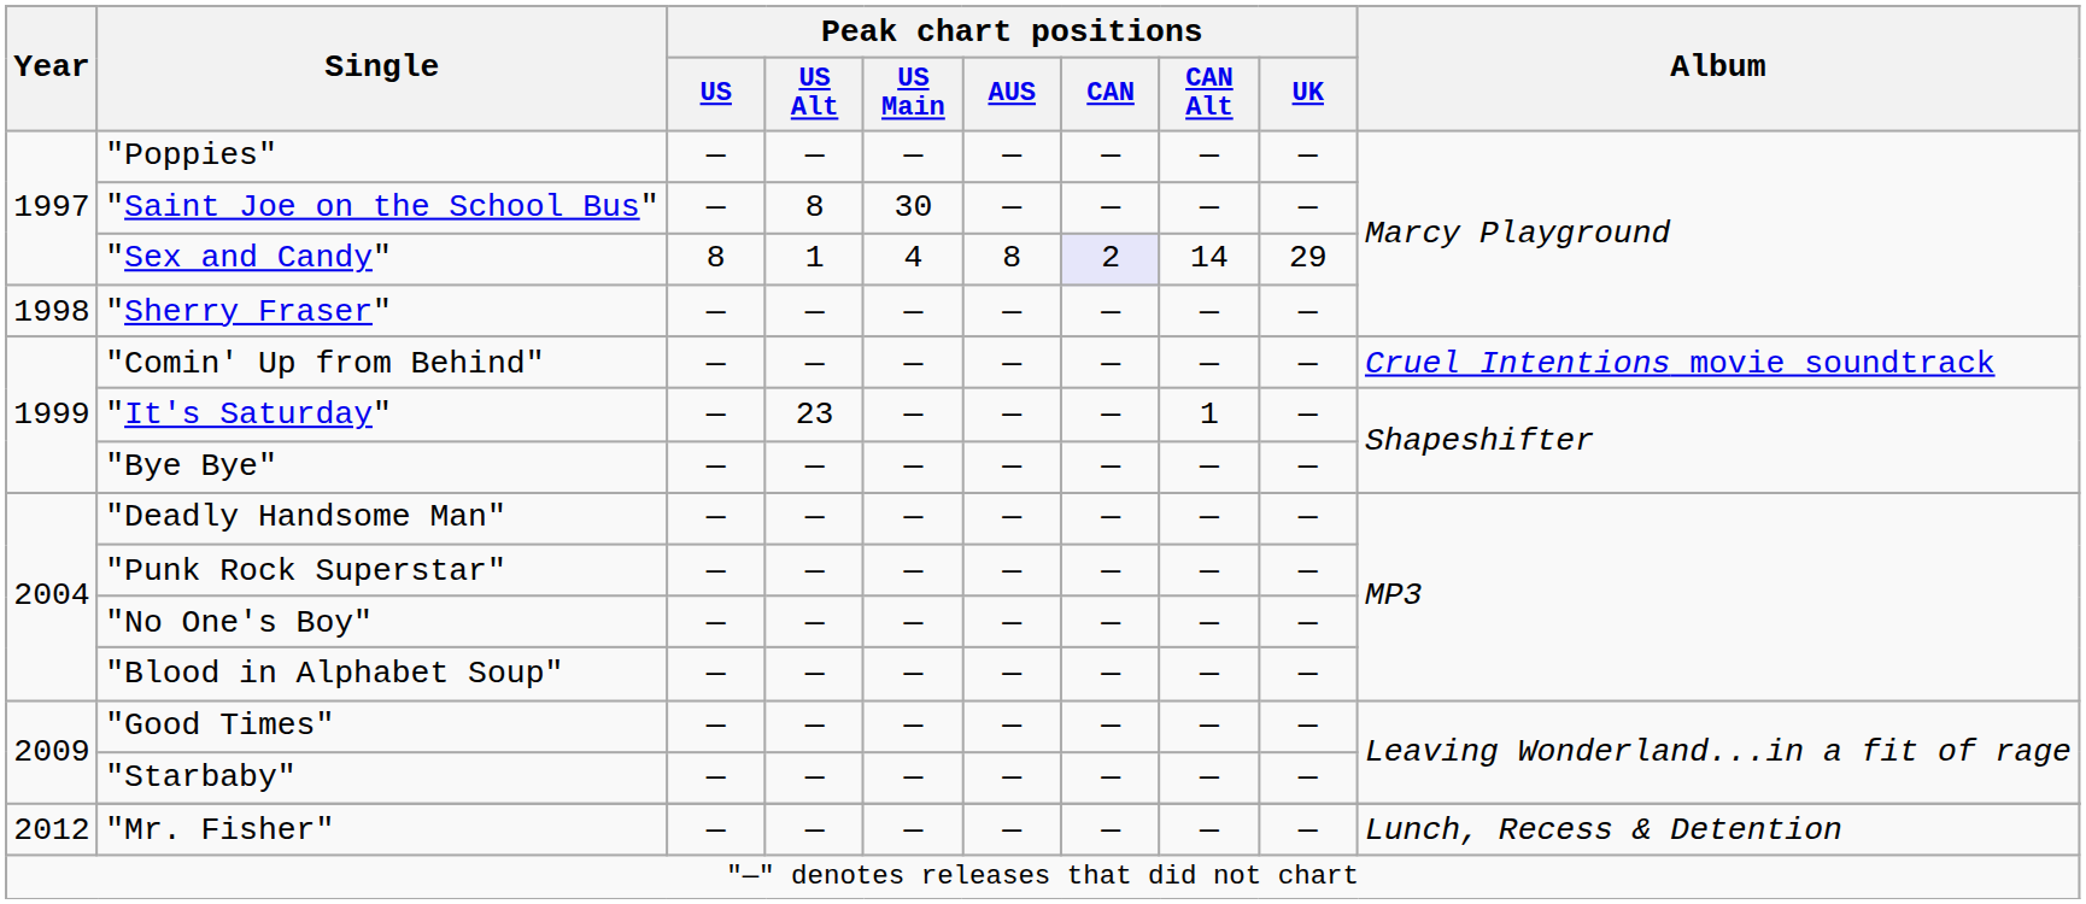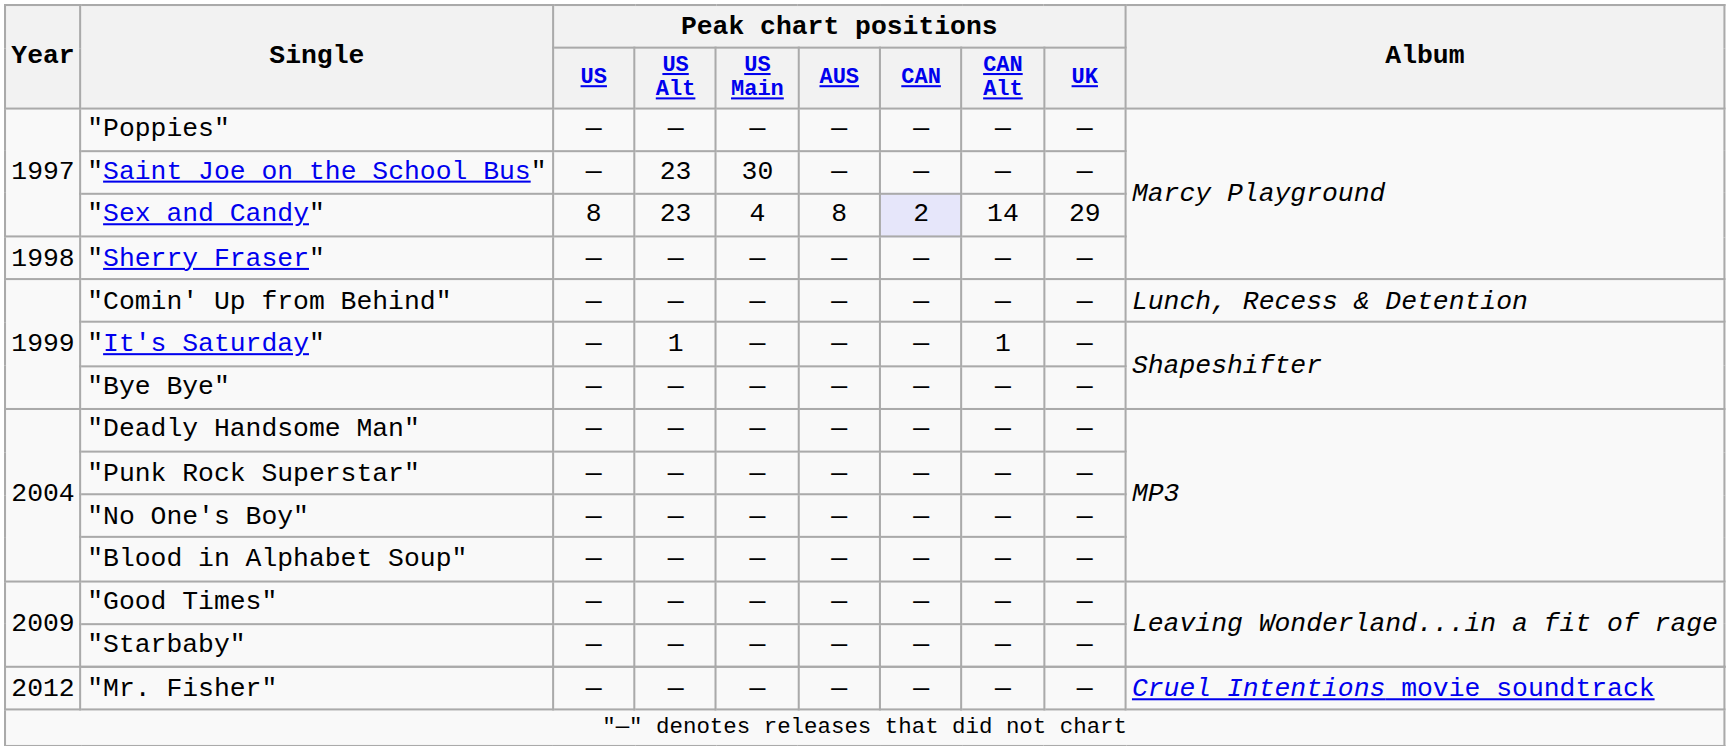 <table class="wikitable" style="text-align:center;">
 <tr>
 <th rowspan="2">Year</th>
 <th rowspan="2">Single</th>
 <th colspan="7">Peak chart positions</th>
 <th rowspan="2">Album</th>
 </tr>
 <tr style="font-size:smaller;">
 <th style="width:35px;"><a href='#'>US</a><br></th>
 <th style="width:35px;"><a href='#'>US<br>Alt</a><br></th>
 <th style="width:35px;"><a href='#'>US<br>Main</a><br></th>
 <th style="width:35px;"><a href='#'>AUS</a><br></th>
 <th style="width:35px;"><a href='#'>CAN</a><br></th>
 <th style="width:35px;"><a href='#'>CAN<br>Alt</a><br></th>
 <th style="width:35px;"><a href='#'>UK</a><br></th>
 </tr>
 <tr>
 <td rowspan="3">1997</td>
 <td style="text-align:left;">"Poppies"</td>
 <td>—</td>
 <td>—</td>
 <td>—</td>
 <td>—</td>
 <td>—</td>
 <td>—</td>
 <td>—</td>
 <td style="text-align:left;" rowspan="4"><em>Marcy Playground</em></td>
 </tr>
 <tr>
 <td style="text-align:left;">"<a href='#'>Saint Joe on the School Bus</a>"</td>
 <td>—</td>
-<td>8</td>
+<td>23</td>
 <td>30</td>
 <td>—</td>
 <td>—</td>
 <td>—</td>
 <td>—</td>
 </tr>
 <tr>
 <td style="text-align:left;">"<a href='#'>Sex and Candy</a>"</td>
 <td>8</td>
-<td>1</td>
+<td>23</td>
 <td>4</td>
 <td>8</td>
 <td style="background: lavender;">2</td>
 <td>14</td>
 <td>29</td>
 </tr>
 <tr>
 <td>1998</td>
 <td style="text-align:left;">"<a href='#'>Sherry Fraser</a>"</td>
 <td>—</td>
 <td>—</td>
 <td>—</td>
 <td>—</td>
 <td>—</td>
 <td>—</td>
 <td>—</td>
 </tr>
 <tr>
 <td rowspan="3">1999</td>
 <td style="text-align:left;">"Comin' Up from Behind"</td>
 <td>—</td>
 <td>—</td>
 <td>—</td>
 <td>—</td>
 <td>—</td>
 <td>—</td>
 <td>—</td>
-<td style="text-align:left;"><a href='#'><em>Cruel Intentions</em> movie soundtrack</a></td>
+<td style="text-align:left;"><em>Lunch, Recess & Detention</em></td>
 </tr>
 <tr>
 <td style="text-align:left;">"<a href='#'>It's Saturday</a>"</td>
 <td>—</td>
-<td>23</td>
+<td>1</td>
 <td>—</td>
 <td>—</td>
 <td>—</td>
 <td>1</td>
 <td>—</td>
 <td style="text-align:left;" rowspan="2"><em>Shapeshifter</em></td>
 </tr>
 <tr>
 <td style="text-align:left;">"Bye Bye"</td>
 <td>—</td>
 <td>—</td>
 <td>—</td>
 <td>—</td>
 <td>—</td>
 <td>—</td>
 <td>—</td>
 </tr>
 <tr>
 <td rowspan="4">2004</td>
 <td style="text-align:left;">"Deadly Handsome Man"</td>
 <td>—</td>
 <td>—</td>
 <td>—</td>
 <td>—</td>
 <td>—</td>
 <td>—</td>
 <td>—</td>
 <td style="text-align:left;" rowspan="4"><em>MP3</em></td>
 </tr>
 <tr>
 <td style="text-align:left;">"Punk Rock Superstar"</td>
 <td>—</td>
 <td>—</td>
 <td>—</td>
 <td>—</td>
 <td>—</td>
 <td>—</td>
 <td>—</td>
 </tr>
 <tr>
 <td style="text-align:left;">"No One's Boy"</td>
 <td>—</td>
 <td>—</td>
 <td>—</td>
 <td>—</td>
 <td>—</td>
 <td>—</td>
 <td>—</td>
 </tr>
 <tr>
 <td style="text-align:left;">"Blood in Alphabet Soup"</td>
 <td>—</td>
 <td>—</td>
 <td>—</td>
 <td>—</td>
 <td>—</td>
 <td>—</td>
 <td>—</td>
 </tr>
 <tr>
 <td rowspan="2">2009</td>
 <td style="text-align:left;">"Good Times"</td>
 <td>—</td>
 <td>—</td>
 <td>—</td>
 <td>—</td>
 <td>—</td>
 <td>—</td>
 <td>—</td>
 <td style="text-align:left;" rowspan="2"><em>Leaving Wonderland...in a fit of rage</em></td>
 </tr>
 <tr>
 <td style="text-align:left;">"Starbaby"</td>
 <td>—</td>
 <td>—</td>
 <td>—</td>
 <td>—</td>
 <td>—</td>
 <td>—</td>
 <td>—</td>
 </tr>
 <tr>
 <td rowspan="2">2012</td>
 </tr>
 <tr>
 <td style="text-align:left;">"Mr. Fisher"</td>
 <td>—</td>
 <td>—</td>
 <td>—</td>
 <td>—</td>
 <td>—</td>
 <td>—</td>
 <td>—</td>
-<td style="text-align:left;"><em>Lunch, Recess & Detention</em></td>
+<td style="text-align:left;"><a href='#'><em>Cruel Intentions</em> movie soundtrack</a></td>
 </tr>
 <tr>
 <td colspan="10" style="font-size:85%">"—" denotes releases that did not chart</td>
 </tr>
 </table>
